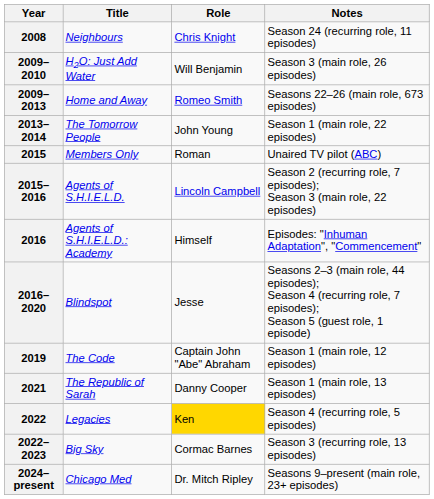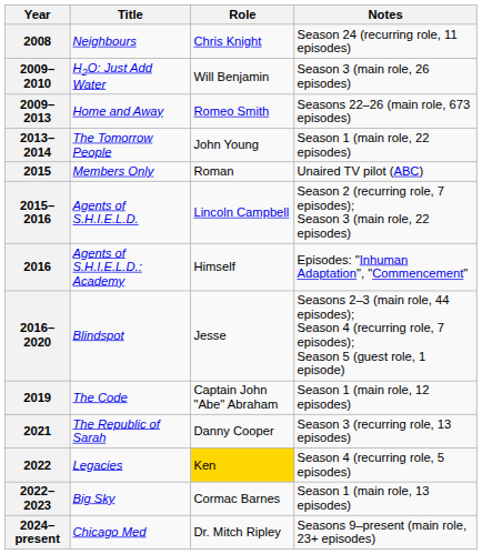 <table class="wikitable sortable plainrowheaders">
 <tr>
 <th scope="col">Year</th>
 <th scope="col">Title</th>
 <th scope="col">Role</th>
 <th scope="col" class="unsortable">Notes</th>
 </tr>
 <tr>
 <th scope="row">2008</th>
 <td><em><a href='#'>Neighbours</a></em></td>
 <td><a href='#'>Chris Knight</a></td>
 <td>Season 24 (recurring role, 11 episodes)</td>
 </tr>
 <tr>
 <th scope="row">2009–2010</th>
 <td><em><a href='#'>H<sub>2</sub>O: Just Add Water</a></em></td>
 <td>Will Benjamin</td>
 <td>Season 3 (main role, 26 episodes)</td>
 </tr>
 <tr>
 <th scope="row">2009–2013</th>
 <td><em><a href='#'>Home and Away</a></em></td>
 <td><a href='#'>Romeo Smith</a></td>
 <td>Seasons 22–26 (main role, 673 episodes)</td>
 </tr>
 <tr>
 <th scope="row">2013–2014</th>
 <td><em><a href='#'>The Tomorrow People</a></em></td>
 <td>John Young</td>
 <td>Season 1 (main role, 22 episodes)</td>
 </tr>
 <tr>
 <th scope="row">2015</th>
 <td><em><a href='#'>Members Only</a></em></td>
 <td>Roman</td>
 <td>Unaired TV pilot (<a href='#'>ABC</a>)</td>
 </tr>
 <tr>
 <th scope="row">2015–2016</th>
 <td><em><a href='#'>Agents of S.H.I.E.L.D.</a></em></td>
 <td><a href='#'>Lincoln Campbell</a></td>
 <td>Season 2 (recurring role, 7 episodes);<br>Season 3 (main role, 22 episodes)</td>
 </tr>
 <tr>
 <th scope="row">2016</th>
 <td><em><a href='#'>Agents of S.H.I.E.L.D.: Academy</a></em></td>
 <td>Himself</td>
 <td>Episodes: "<a href='#'>Inhuman Adaptation</a>", "<a href='#'>Commencement</a>"</td>
 </tr>
 <tr>
 <th scope="row">2016–2020</th>
 <td><em><a href='#'>Blindspot</a></em></td>
 <td>Jesse</td>
 <td>Seasons 2–3 (main role, 44 episodes);<br>Season 4 (recurring role, 7 episodes);<br>Season 5 (guest role, 1 episode)</td>
 </tr>
 <tr>
 <th scope="row">2019</th>
 <td><em><a href='#'>The Code</a></em></td>
 <td>Captain John "Abe" Abraham</td>
 <td>Season 1 (main role, 12 episodes)</td>
 </tr>
 <tr>
 <th scope="row">2021</th>
 <td><em><a href='#'>The Republic of Sarah</a></em></td>
 <td>Danny Cooper</td>
-<td>Season 1 (main role, 13 episodes)</td>
+<td>Season 3 (recurring role, 13 episodes)</td>
 </tr>
 <tr>
 <th scope="row">2022</th>
 <td><em><a href='#'>Legacies</a></em></td>
 <td style="background: gold;">Ken</td>
 <td>Season 4 (recurring role, 5 episodes)</td>
 </tr>
 <tr>
 <th scope="row">2022–2023</th>
 <td><em><a href='#'>Big Sky</a></em></td>
 <td>Cormac Barnes</td>
-<td>Season 3 (recurring role, 13 episodes)</td>
+<td>Season 1 (main role, 13 episodes)</td>
 </tr>
 <tr>
 <th scope="row">2024–present</th>
 <td><em><a href='#'>Chicago Med</a></em></td>
 <td>Dr. Mitch Ripley</td>
 <td>Seasons 9–present (main role, 23+ episodes)</td>
 </tr>
 </table>
